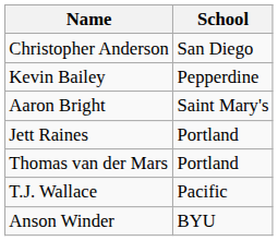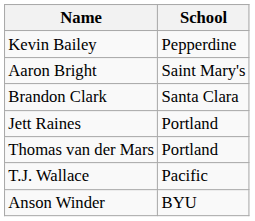 <table class="wikitable sortable">
 <tr>
 <th>Name</th>
 <th>School</th>
-</tr>
-<tr>
-<td>Christopher Anderson</td>
-<td>San Diego</td>
 </tr>
 <tr>
 <td>Kevin Bailey</td>
 <td>Pepperdine</td>
 </tr>
 <tr>
 <td>Aaron Bright</td>
 <td>Saint Mary's</td>
+</tr>
+<tr>
+<td>Brandon Clark</td>
+<td>Santa Clara</td>
 </tr>
 <tr>
 <td>Jett Raines</td>
 <td>Portland</td>
 </tr>
 <tr>
 <td>Thomas van der Mars</td>
 <td>Portland</td>
 </tr>
 <tr>
 <td>T.J. Wallace</td>
 <td>Pacific</td>
 </tr>
 <tr>
 <td>Anson Winder</td>
 <td>BYU</td>
 </tr>
 </table>
